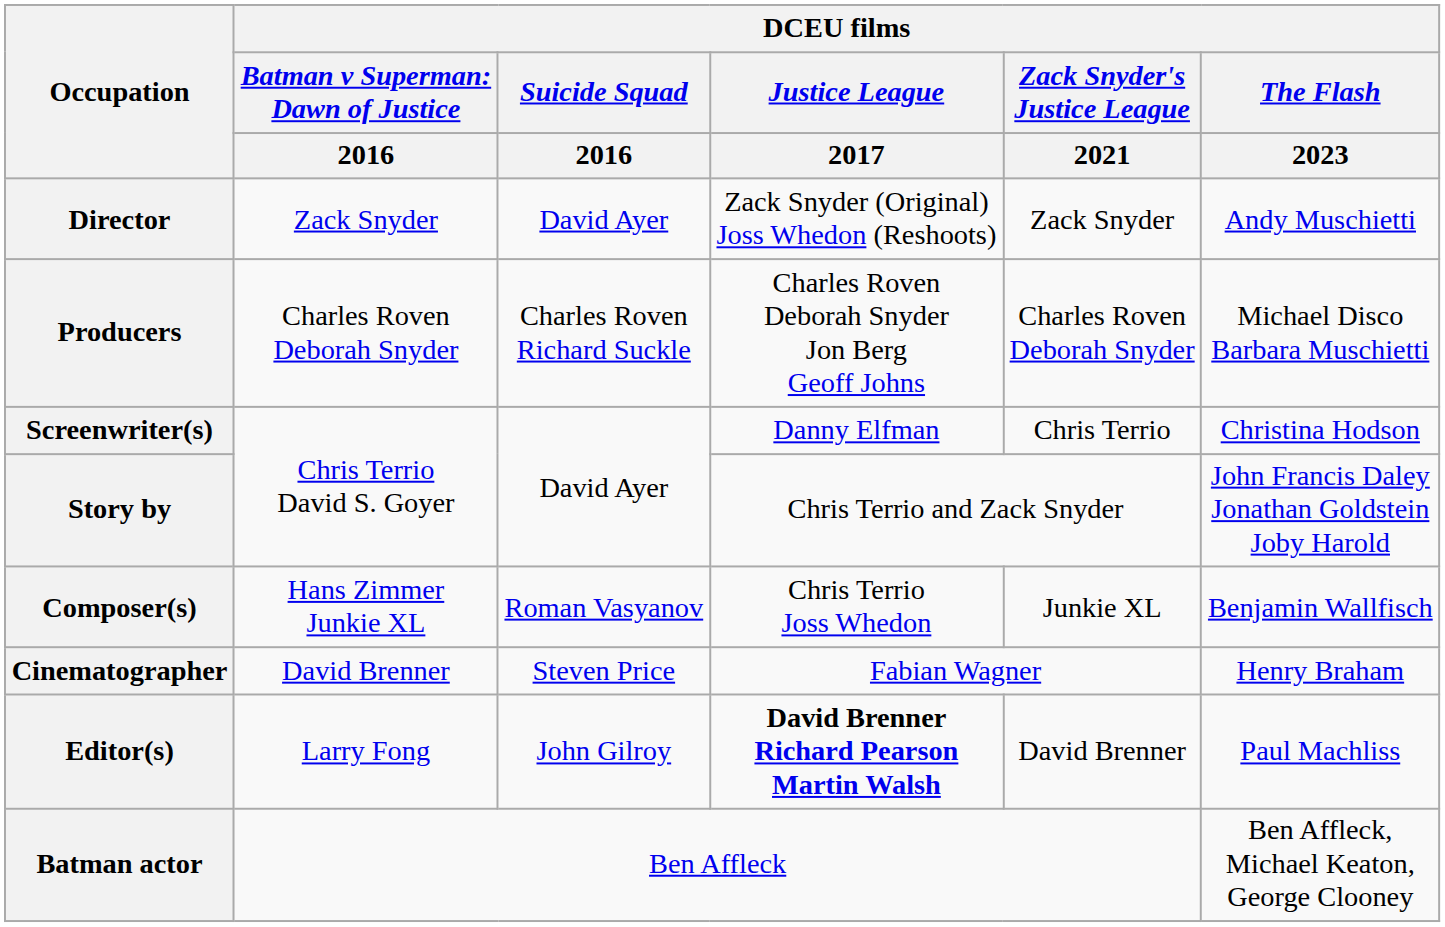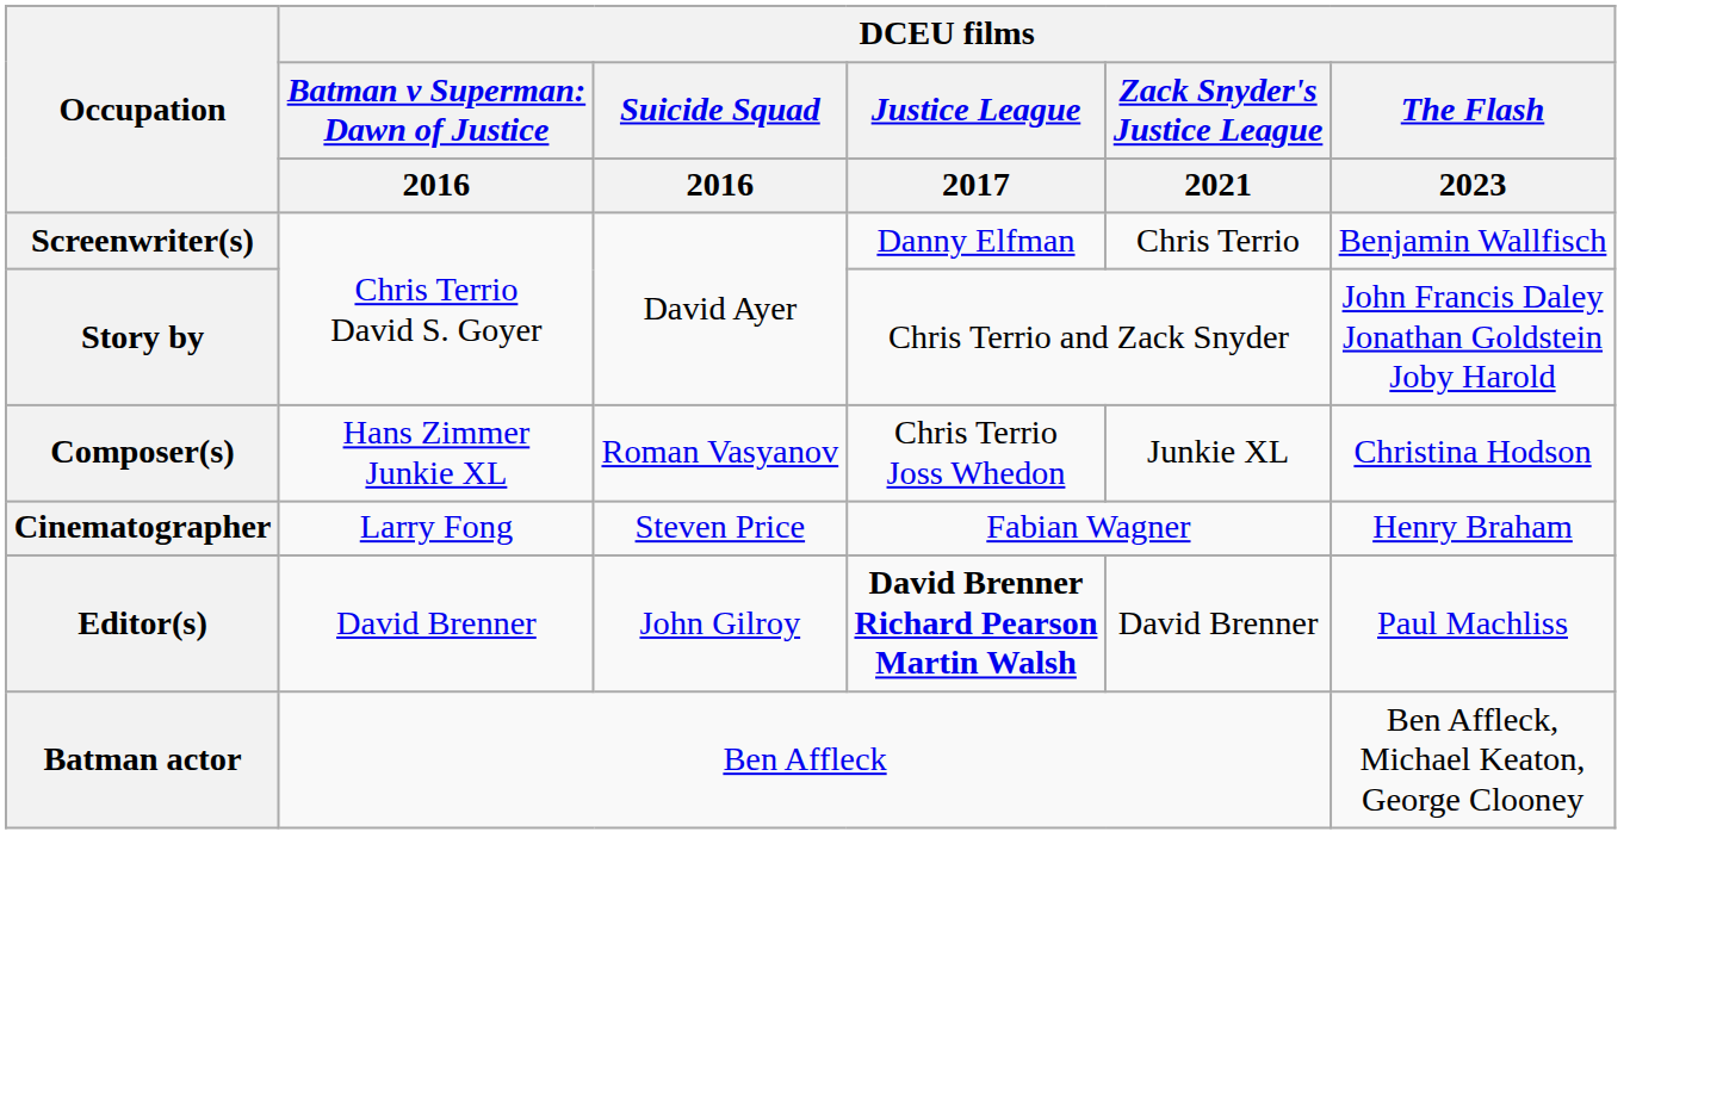 <table class="wikitable" style="text-align:center; font-size:90%;">
 <tr>
 <th rowspan="3">Occupation</th>
 <th colspan="5">DCEU films</th>
 </tr>
 <tr>
 <th><em><a href='#'>Batman v Superman:<br>Dawn of Justice</a></em></th>
 <th><em><a href='#'>Suicide Squad</a></em></th>
 <th><em><a href='#'>Justice League</a></em></th>
 <th><em><a href='#'>Zack Snyder's<br>Justice League</a></em></th>
 <th><em><a href='#'>The Flash</a></em></th>
 </tr>
 <tr>
 <th>2016</th>
 <th>2016</th>
 <th>2017</th>
 <th>2021</th>
 <th>2023</th>
 </tr>
 <tr>
-<th>Director</th>
-<td><a href='#'>Zack Snyder</a></td>
-<td><a href='#'>David Ayer</a></td>
-<td>Zack Snyder (Original)<br><a href='#'>Joss Whedon</a> (Reshoots)</td>
-<td>Zack Snyder</td>
-<td><a href='#'>Andy Muschietti</a></td>
-</tr>
-<tr>
-<th>Producers</th>
-<td>Charles Roven<br><a href='#'>Deborah Snyder</a></td>
-<td>Charles Roven<br><a href='#'>Richard Suckle</a></td>
-<td>Charles Roven<br>Deborah Snyder<br>Jon Berg<br><a href='#'>Geoff Johns</a></td>
-<td>Charles Roven<br><a href='#'>Deborah Snyder</a></td>
-<td>Michael Disco<br><a href='#'>Barbara Muschietti</a></td>
-</tr>
-<tr>
 <th>Screenwriter(s)</th>
 <td rowspan="2"><a href='#'>Chris Terrio</a><br>David S. Goyer</td>
 <td rowspan="2">David Ayer</td>
 <td><a href='#'>Danny Elfman</a></td>
 <td>Chris Terrio</td>
-<td><a href='#'>Christina Hodson</a></td>
+<td><a href='#'>Benjamin Wallfisch</a><em></em></td>
 </tr>
 <tr>
 <th>Story by</th>
 <td colspan="2">Chris Terrio and Zack Snyder</td>
 <td><a href='#'>John Francis Daley</a><br><a href='#'>Jonathan Goldstein</a><br><a href='#'>Joby Harold</a></td>
 </tr>
 <tr>
 <th>Composer(s)</th>
 <td><a href='#'>Hans Zimmer</a><br><a href='#'>Junkie XL</a></td>
 <td><a href='#'>Roman Vasyanov</a></td>
 <td>Chris Terrio<br><a href='#'>Joss Whedon</a></td>
 <td>Junkie XL</td>
-<td><a href='#'>Benjamin Wallfisch</a><em></em></td>
+<td><a href='#'>Christina Hodson</a></td>
 </tr>
 <tr>
 <th>Cinematographer</th>
-<td><a href='#'>David Brenner</a></td>
+<td><a href='#'>Larry Fong</a></td>
 <td><a href='#'>Steven Price</a></td>
 <td colspan="2"><a href='#'>Fabian Wagner</a></td>
 <td><a href='#'>Henry Braham</a></td>
 </tr>
 <tr>
 <th>Editor(s)</th>
-<td><a href='#'>Larry Fong</a></td>
+<td><a href='#'>David Brenner</a></td>
 <td><a href='#'>John Gilroy</a></td>
 <td><strong>David Brenner<br><a href='#'>Richard Pearson</a><br><a href='#'>Martin Walsh</a></strong></td>
 <td>David Brenner</td>
 <td><a href='#'>Paul Machliss</a></td>
 </tr>
 <tr>
 <th>Batman actor</th>
 <td colspan="4"><a href='#'>Ben Affleck</a></td>
 <td>Ben Affleck,<br>Michael Keaton,<br>George Clooney</td>
 </tr>
 </table>
